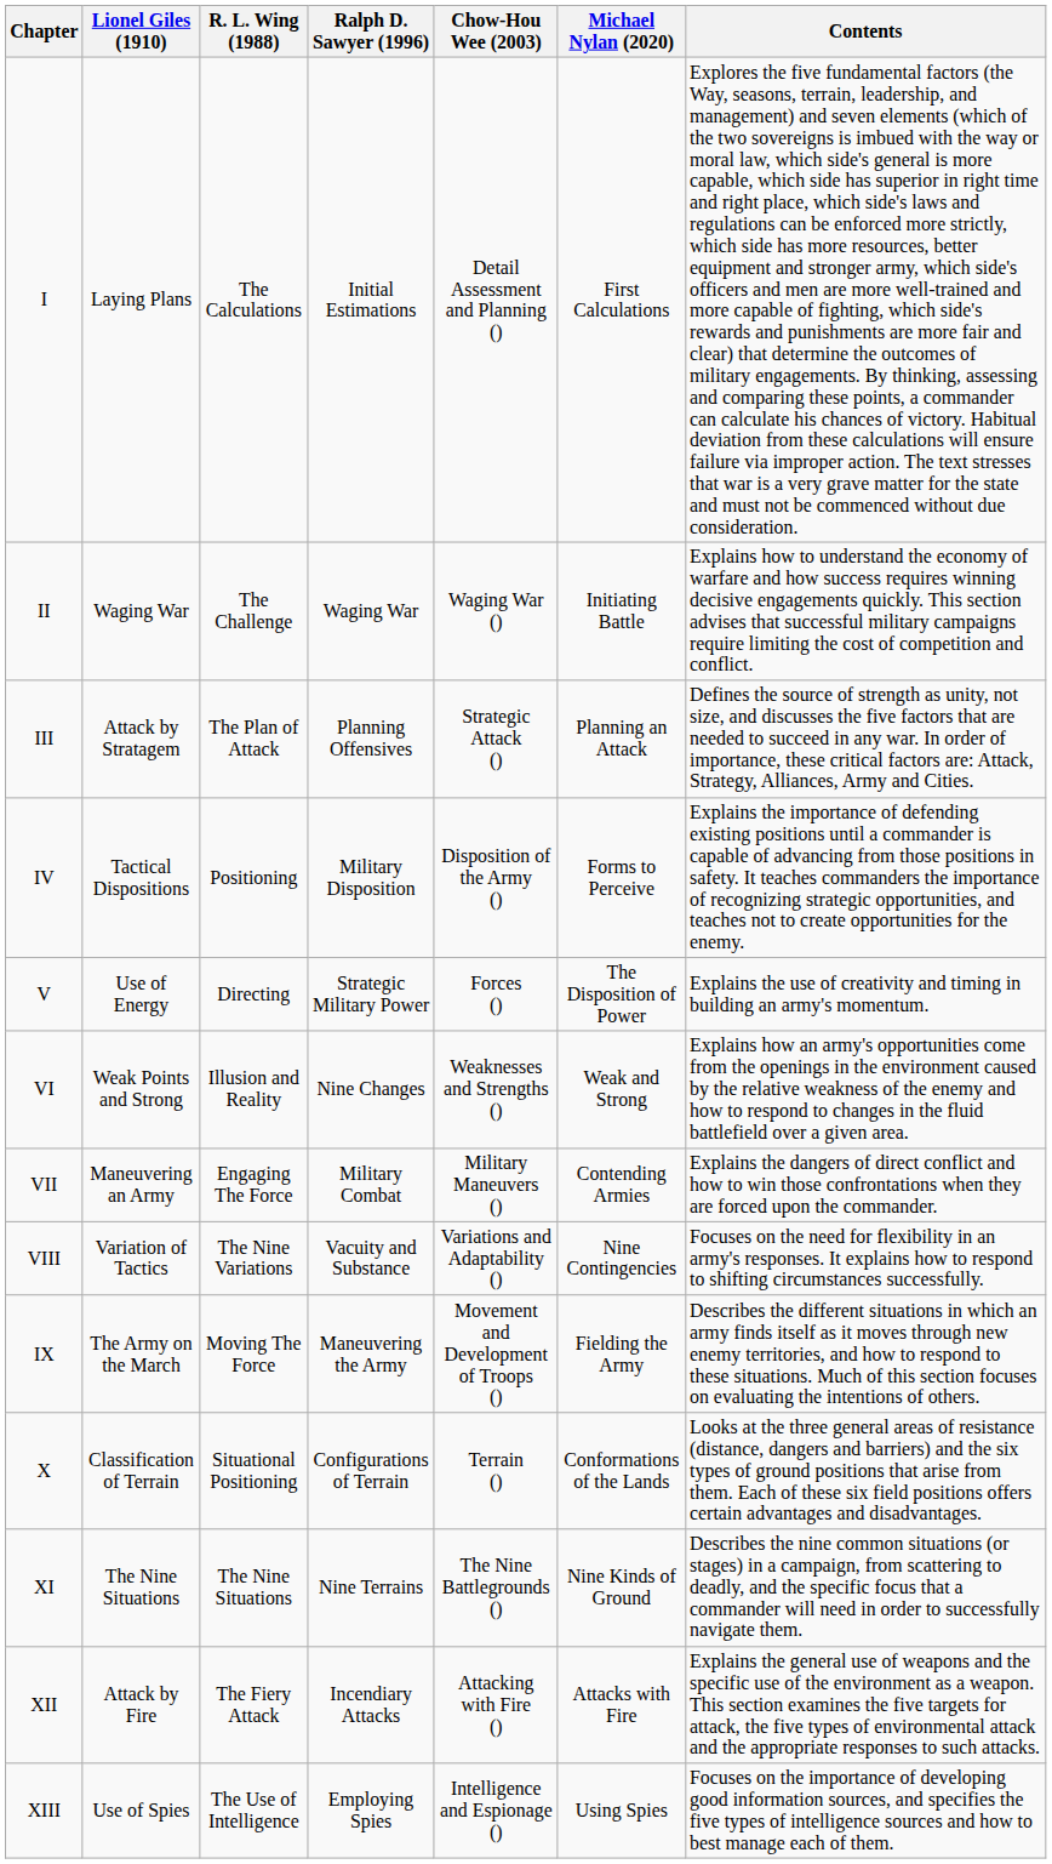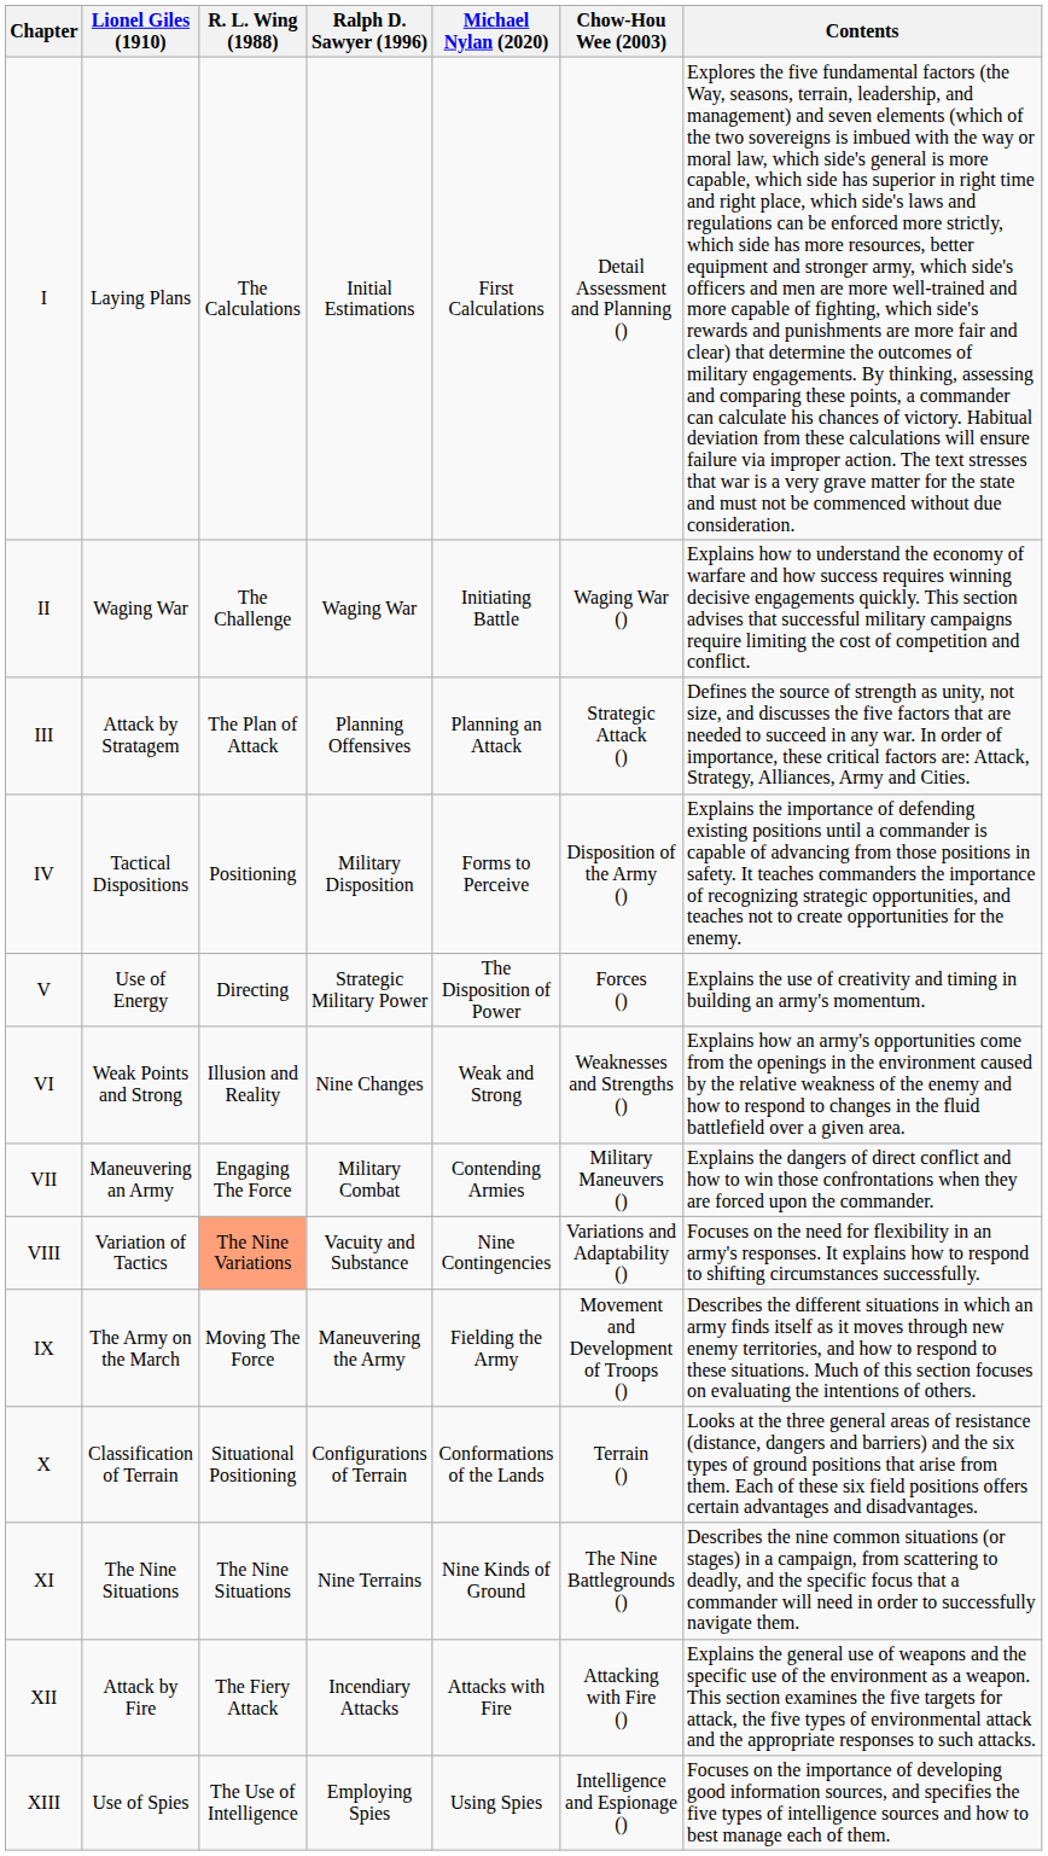 <table class="wikitable" style="text-align:center;">
 <tr>
 <th>Chapter</th>
 <th><a href='#'>Lionel Giles</a> (1910)</th>
 <th>R. L. Wing (1988)</th>
 <th>Ralph D. Sawyer (1996)</th>
+<th><a href='#'>Michael Nylan</a> (2020)</th>
 <th>Chow-Hou Wee (2003)</th>
-<th><a href='#'>Michael Nylan</a> (2020)</th>
 <th>Contents</th>
 </tr>
 <tr>
 <td>I</td>
 <td>Laying Plans</td>
 <td>The Calculations</td>
 <td>Initial Estimations</td>
+<td>First Calculations</td>
 <td>Detail Assessment and Planning<br>()</td>
-<td>First Calculations</td>
 <td style="text-align:left;">Explores the five fundamental factors (the Way, seasons, terrain, leadership, and management) and seven elements (which of the two sovereigns is imbued with the way or moral law, which side's general is more capable, which side has superior in right time and right place, which side's laws and regulations can be enforced more strictly, which side has more resources, better equipment and stronger army, which side's officers and men are more well-trained and more capable of fighting, which side's rewards and punishments are more fair and clear) that determine the outcomes of military engagements. By thinking, assessing and comparing these points, a commander can calculate his chances of victory. Habitual deviation from these calculations will ensure failure via improper action. The text stresses that war is a very grave matter for the state and must not be commenced without due consideration.</td>
 </tr>
 <tr>
 <td>II</td>
 <td>Waging War</td>
 <td>The Challenge</td>
 <td>Waging War</td>
+<td>Initiating Battle</td>
 <td>Waging War<br>()</td>
-<td>Initiating Battle</td>
 <td style="text-align:left;">Explains how to understand the economy of warfare and how success requires winning decisive engagements quickly. This section advises that successful military campaigns require limiting the cost of competition and conflict.</td>
 </tr>
 <tr>
 <td>III</td>
 <td>Attack by Stratagem</td>
 <td>The Plan of Attack</td>
 <td>Planning Offensives</td>
+<td>Planning an Attack</td>
 <td>Strategic Attack<br>()</td>
-<td>Planning an Attack</td>
 <td style="text-align:left;">Defines the source of strength as unity, not size, and discusses the five factors that are needed to succeed in any war. In order of importance, these critical factors are: Attack, Strategy, Alliances, Army and Cities.</td>
 </tr>
 <tr>
 <td>IV</td>
 <td>Tactical Dispositions</td>
 <td>Positioning</td>
 <td>Military Disposition</td>
+<td>Forms to Perceive</td>
 <td>Disposition of the Army<br>()</td>
-<td>Forms to Perceive</td>
 <td style="text-align:left;">Explains the importance of defending existing positions until a commander is capable of advancing from those positions in safety. It teaches commanders the importance of recognizing strategic opportunities, and teaches not to create opportunities for the enemy.</td>
 </tr>
 <tr>
 <td>V</td>
 <td>Use of Energy</td>
 <td>Directing</td>
 <td>Strategic Military Power</td>
+<td>The Disposition of Power</td>
 <td>Forces<br>()</td>
-<td>The Disposition of Power</td>
 <td style="text-align:left;">Explains the use of creativity and timing in building an army's momentum.</td>
 </tr>
 <tr>
 <td>VI</td>
 <td>Weak Points and Strong</td>
 <td>Illusion and Reality</td>
 <td>Nine Changes</td>
+<td>Weak and Strong</td>
 <td>Weaknesses and Strengths<br>()</td>
-<td>Weak and Strong</td>
 <td style="text-align:left;">Explains how an army's opportunities come from the openings in the environment caused by the relative weakness of the enemy and how to respond to changes in the fluid battlefield over a given area.</td>
 </tr>
 <tr>
 <td>VII</td>
 <td>Maneuvering an Army</td>
 <td>Engaging The Force</td>
 <td>Military Combat</td>
+<td>Contending Armies</td>
 <td>Military Maneuvers<br>()</td>
-<td>Contending Armies</td>
 <td style="text-align:left;">Explains the dangers of direct conflict and how to win those confrontations when they are forced upon the commander.</td>
 </tr>
 <tr>
 <td>VIII</td>
 <td>Variation of Tactics</td>
-<td>The Nine Variations</td>
+<td style="background: lightsalmon;">The Nine Variations</td>
 <td>Vacuity and Substance</td>
+<td>Nine Contingencies</td>
 <td>Variations and Adaptability<br>()</td>
-<td>Nine Contingencies</td>
 <td style="text-align:left;">Focuses on the need for flexibility in an army's responses. It explains how to respond to shifting circumstances successfully.</td>
 </tr>
 <tr>
 <td>IX</td>
 <td>The Army on the March</td>
 <td>Moving The Force</td>
 <td>Maneuvering the Army</td>
+<td>Fielding the Army</td>
 <td>Movement and Development of Troops<br>()</td>
-<td>Fielding the Army</td>
 <td style="text-align:left;">Describes the different situations in which an army finds itself as it moves through new enemy territories, and how to respond to these situations. Much of this section focuses on evaluating the intentions of others.</td>
 </tr>
 <tr>
 <td>X</td>
 <td>Classification of Terrain</td>
 <td>Situational Positioning</td>
 <td>Configurations of Terrain</td>
+<td>Conformations of the Lands</td>
 <td>Terrain<br>()</td>
-<td>Conformations of the Lands</td>
 <td style="text-align:left;">Looks at the three general areas of resistance (distance, dangers and barriers) and the six types of ground positions that arise from them. Each of these six field positions offers certain advantages and disadvantages.</td>
 </tr>
 <tr>
 <td>XI</td>
 <td>The Nine Situations</td>
 <td>The Nine Situations</td>
 <td>Nine Terrains</td>
+<td>Nine Kinds of Ground</td>
 <td>The Nine Battlegrounds<br>()</td>
-<td>Nine Kinds of Ground</td>
 <td style="text-align:left;">Describes the nine common situations (or stages) in a campaign, from scattering to deadly, and the specific focus that a commander will need in order to successfully navigate them.</td>
 </tr>
 <tr>
 <td>XII</td>
 <td>Attack by Fire</td>
 <td>The Fiery Attack</td>
 <td>Incendiary Attacks</td>
+<td>Attacks with Fire</td>
 <td>Attacking with Fire<br>()</td>
-<td>Attacks with Fire</td>
 <td style="text-align:left;">Explains the general use of weapons and the specific use of the environment as a weapon. This section examines the five targets for attack, the five types of environmental attack and the appropriate responses to such attacks.</td>
 </tr>
 <tr>
 <td>XIII</td>
 <td>Use of Spies</td>
 <td>The Use of Intelligence</td>
 <td>Employing Spies</td>
+<td>Using Spies</td>
 <td>Intelligence and Espionage<br>()</td>
-<td>Using Spies</td>
 <td style="text-align:left;">Focuses on the importance of developing good information sources, and specifies the five types of intelligence sources and how to best manage each of them.</td>
 </tr>
 </table>
